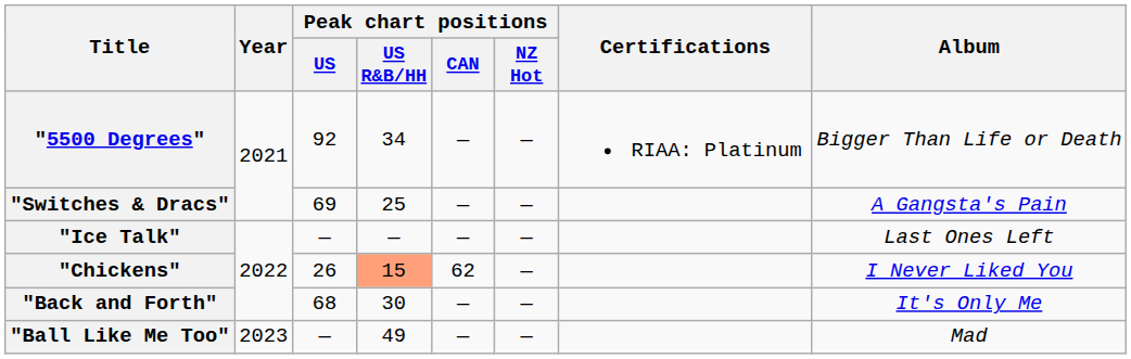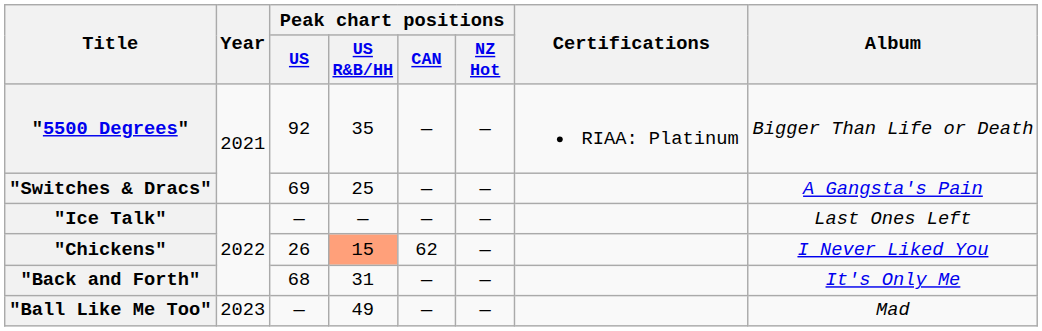 <table class="wikitable plainrowheaders" style="text-align:center;">
 <tr>
 <th scope="col" rowspan="2">Title</th>
 <th scope="col" rowspan="2">Year</th>
 <th scope="col" colspan="4">Peak chart positions</th>
 <th scope="col" rowspan="2" style="width:12em;">Certifications</th>
 <th scope="col" rowspan="2">Album</th>
 </tr>
 <tr>
 <th scope="col" style="width:3em;font-size:90%;"><a href='#'>US</a><br></th>
 <th scope="col" style="width:3em;font-size:90%;"><a href='#'>US<br>R&B/HH</a><br></th>
 <th scope="col" style="width:3em;font-size:90%;"><a href='#'>CAN</a><br></th>
 <th scope="col" style="width:3em;font-size:90%;"><a href='#'>NZ<br>Hot</a><br></th>
 </tr>
 <tr>
 <th scope="row">"<a href='#'>5500 Degrees</a>"<br></th>
 <td rowspan="2">2021</td>
 <td>92</td>
-<td>34</td>
+<td>35</td>
 <td>—</td>
 <td>—</td>
 <td><br><ul><li>RIAA: Platinum</li></ul></td>
 <td><em>Bigger Than Life or Death</em></td>
 </tr>
 <tr>
 <th scope="row">"Switches & Dracs"<br></th>
 <td>69</td>
 <td>25</td>
 <td>—</td>
 <td>—</td>
 <td></td>
 <td><em><a href='#'>A Gangsta's Pain</a></em></td>
 </tr>
 <tr>
 <th scope="row">"Ice Talk"<br></th>
 <td rowspan="3">2022</td>
 <td>—</td>
 <td>—</td>
 <td>—</td>
 <td>—</td>
 <td></td>
 <td><em>Last Ones Left</em></td>
 </tr>
 <tr>
 <th scope="row">"Chickens"<br></th>
 <td>26</td>
 <td style="background: lightsalmon;">15</td>
 <td>62</td>
 <td>—</td>
 <td></td>
 <td><em><a href='#'>I Never Liked You</a></em></td>
 </tr>
 <tr>
 <th scope="row">"Back and Forth"<br></th>
 <td>68</td>
-<td>30</td>
+<td>31</td>
 <td>—</td>
 <td>—</td>
 <td></td>
 <td><em><a href='#'>It's Only Me</a></em></td>
 </tr>
 <tr>
 <th scope="row">"Ball Like Me Too"</th>
 <td>2023</td>
 <td>—</td>
 <td>49</td>
 <td>—</td>
 <td>—</td>
 <td></td>
 <td><em>Mad</em></td>
 </tr>
 </table>
